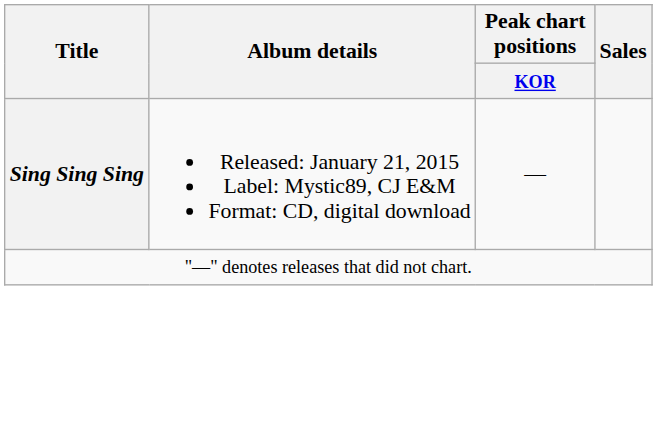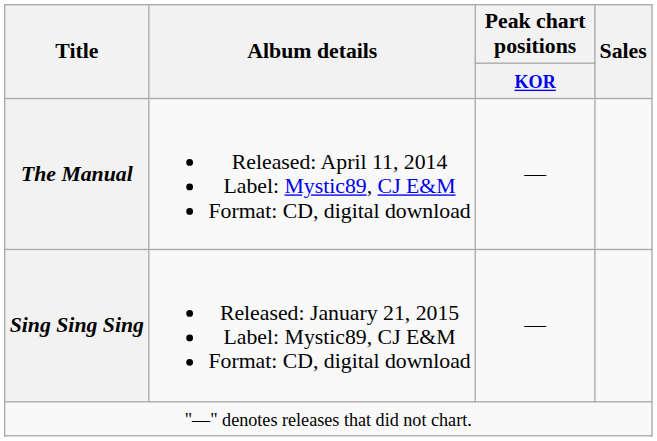 <table class="wikitable plainrowheaders" style="text-align:center;">
 <tr>
 <th scope="col" rowspan="2">Title</th>
 <th scope="col" rowspan="2">Album details</th>
 <th scope="col" colspan="1" style="width:5em;">Peak chart positions</th>
 <th scope="col" rowspan="2">Sales</th>
 </tr>
 <tr>
 <th><small><a href='#'>KOR</a></small><br></th>
 </tr>
 <tr>
+<th scope="row"><em>The Manual</em></th>
+<td><br><ul><li>Released: April 11, 2014</li><li>Label: <a href='#'>Mystic89</a>, <a href='#'>CJ E&M</a></li><li>Format: CD, digital download</li></ul></td>
+<td>—</td>
+<td></td>
+</tr>
+<tr>
 <th scope="row"><em>Sing Sing Sing</em></th>
 <td><br><ul><li>Released: January 21, 2015</li><li>Label: Mystic89, CJ E&M</li><li>Format: CD, digital download</li></ul></td>
 <td>—</td>
 <td></td>
 </tr>
 <tr>
 <td colspan="4"><small>"—" denotes releases that did not chart.</small></td>
 </tr>
 </table>
